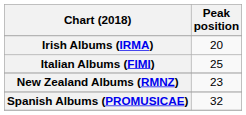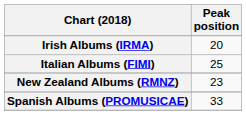 <table class="wikitable sortable plainrowheaders" style="text-align:center">
 <tr>
 <th scope="col">Chart (2018)</th>
 <th scope="col">Peak<br> position</th>
 </tr>
 <tr>
 </tr>
 <tr>
 </tr>
 <tr>
 </tr>
 <tr>
 </tr>
 <tr>
 </tr>
 <tr>
 </tr>
 <tr>
 </tr>
 <tr>
 </tr>
 <tr>
 </tr>
 <tr>
 </tr>
 <tr>
 <th scope="row">Irish Albums (<a href='#'>IRMA</a>)</th>
 <td>20</td>
 </tr>
 <tr>
 <th scope="row">Italian Albums (<a href='#'>FIMI</a>)</th>
 <td>25</td>
 </tr>
 <tr>
 </tr>
 <tr>
 <th scope="row">New Zealand Albums (<a href='#'>RMNZ</a>)</th>
 <td>23</td>
 </tr>
 <tr>
 </tr>
 <tr>
 </tr>
 <tr>
 <th scope="row">Spanish Albums (<a href='#'>PROMUSICAE</a>)</th>
-<td>32</td>
+<td>33</td>
 </tr>
 <tr>
 </tr>
 <tr>
 </tr>
 <tr>
 </tr>
 <tr>
 </tr>
 <tr>
 </tr>
 <tr>
 </tr>
 </table>
